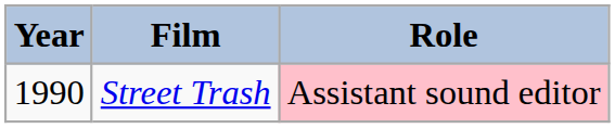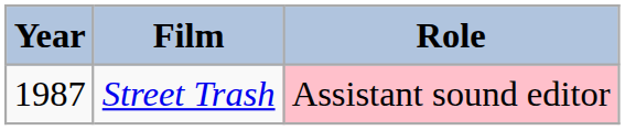 <table class="wikitable" style="font-size:95%;">
 <tr>
 <th style="background:#B0C4DE;">Year</th>
 <th style="background:#B0C4DE;">Film</th>
 <th style="background:#B0C4DE;">Role</th>
 </tr>
 <tr>
-<td>1990</td>
+<td>1987</td>
 <td><em><a href='#'>Street Trash</a></em></td>
 <td style="background: pink;">Assistant sound editor</td>
 </tr>
 </table>
